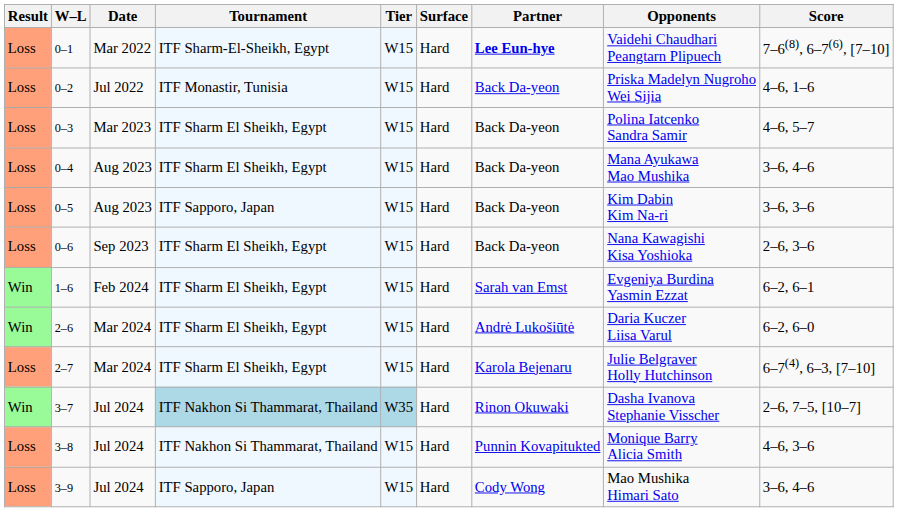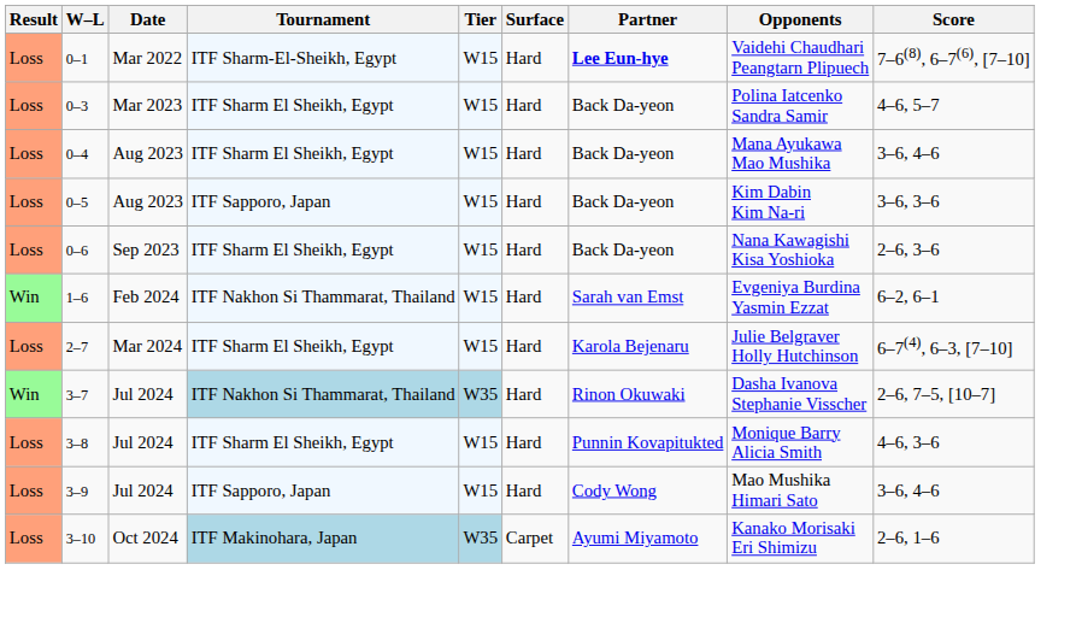 <table class="sortable wikitable">
 <tr>
 <th>Result</th>
 <th class="unsortable">W–L</th>
 <th>Date</th>
 <th>Tournament</th>
 <th>Tier</th>
 <th>Surface</th>
 <th>Partner</th>
 <th>Opponents</th>
 <th class=unsortable>Score</th>
 </tr>
 <tr>
 <td bgcolor=FFA07A>Loss</td>
 <td><small>0–1</small></td>
 <td>Mar 2022</td>
 <td style="background:#f0f8ff;">ITF Sharm-El-Sheikh, Egypt</td>
 <td style="background:#f0f8ff;">W15</td>
 <td>Hard</td>
 <td><strong> <a href='#'>Lee Eun-hye</a></strong></td>
 <td> <a href='#'>Vaidehi Chaudhari</a> <br>  <a href='#'>Peangtarn Plipuech</a></td>
 <td>7–6<sup>(8)</sup>, 6–7<sup>(6)</sup>, [7–10]</td>
-</tr>
-<tr>
-<td bgcolor=FFA07A>Loss</td>
-<td><small>0–2</small></td>
-<td>Jul 2022</td>
-<td style="background:#f0f8ff;">ITF Monastir, Tunisia</td>
-<td style="background:#f0f8ff;">W15</td>
-<td>Hard</td>
-<td> <a href='#'>Back Da-yeon</a></td>
-<td> <a href='#'>Priska Madelyn Nugroho</a> <br>  <a href='#'>Wei Sijia</a></td>
-<td>4–6, 1–6</td>
 </tr>
 <tr>
 <td bgcolor=FFA07A>Loss</td>
 <td><small>0–3</small></td>
 <td>Mar 2023</td>
 <td style="background:#f0f8ff;">ITF Sharm El Sheikh, Egypt</td>
 <td style="background:#f0f8ff;">W15</td>
 <td>Hard</td>
 <td> Back Da-yeon</td>
 <td> <a href='#'>Polina Iatcenko</a> <br>  <a href='#'>Sandra Samir</a></td>
 <td>4–6, 5–7</td>
 </tr>
 <tr>
 <td bgcolor=FFA07A>Loss</td>
 <td><small>0–4</small></td>
 <td>Aug 2023</td>
 <td style="background:#f0f8ff;">ITF Sharm El Sheikh, Egypt</td>
 <td style="background:#f0f8ff;">W15</td>
 <td>Hard</td>
 <td> Back Da-yeon</td>
 <td> <a href='#'>Mana Ayukawa</a> <br>  <a href='#'>Mao Mushika</a></td>
 <td>3–6, 4–6</td>
 </tr>
 <tr>
 <td bgcolor=FFA07A>Loss</td>
 <td><small>0–5</small></td>
 <td>Aug 2023</td>
 <td style="background:#f0f8ff;">ITF Sapporo, Japan</td>
 <td style="background:#f0f8ff;">W15</td>
 <td>Hard</td>
 <td> Back Da-yeon</td>
 <td> <a href='#'>Kim Dabin</a> <br>  <a href='#'>Kim Na-ri</a></td>
 <td>3–6, 3–6</td>
 </tr>
 <tr>
 <td bgcolor=FFA07A>Loss</td>
 <td><small>0–6</small></td>
 <td>Sep 2023</td>
 <td style="background:#f0f8ff;">ITF Sharm El Sheikh, Egypt</td>
 <td style="background:#f0f8ff;">W15</td>
 <td>Hard</td>
 <td> Back Da-yeon</td>
 <td> <a href='#'>Nana Kawagishi</a> <br>  <a href='#'>Kisa Yoshioka</a></td>
 <td>2–6, 3–6</td>
 </tr>
 <tr>
 <td style="background:#98fb98;">Win</td>
 <td><small>1–6</small></td>
 <td>Feb 2024</td>
-<td style="background:#f0f8ff;">ITF Sharm El Sheikh, Egypt</td>
+<td style="background:#f0f8ff;">ITF Nakhon Si Thammarat, Thailand</td>
 <td style="background:#f0f8ff;">W15</td>
 <td>Hard</td>
 <td> <a href='#'>Sarah van Emst</a></td>
 <td> <a href='#'>Evgeniya Burdina</a> <br>  <a href='#'>Yasmin Ezzat</a></td>
 <td>6–2, 6–1</td>
-</tr>
-<tr>
-<td style="background:#98fb98;">Win</td>
-<td><small>2–6</small></td>
-<td>Mar 2024</td>
-<td style="background:#f0f8ff;">ITF Sharm El Sheikh, Egypt</td>
-<td style="background:#f0f8ff;">W15</td>
-<td>Hard</td>
-<td> <a href='#'>Andrė Lukošiūtė</a></td>
-<td> <a href='#'>Daria Kuczer</a> <br>  <a href='#'>Liisa Varul</a></td>
-<td>6–2, 6–0</td>
 </tr>
 <tr>
 <td bgcolor=FFA07A>Loss</td>
 <td><small>2–7</small></td>
 <td>Mar 2024</td>
 <td style="background:#f0f8ff;">ITF Sharm El Sheikh, Egypt</td>
 <td style="background:#f0f8ff;">W15</td>
 <td>Hard</td>
 <td> <a href='#'>Karola Bejenaru</a></td>
 <td> <a href='#'>Julie Belgraver</a> <br>  <a href='#'>Holly Hutchinson</a></td>
 <td>6–7<sup>(4)</sup>, 6–3, [7–10]</td>
 </tr>
 <tr>
 <td style="background:#98fb98;">Win</td>
 <td><small>3–7</small></td>
 <td>Jul 2024</td>
 <td style="background:lightblue;">ITF Nakhon Si Thammarat, Thailand</td>
 <td style="background:lightblue;">W35</td>
 <td>Hard</td>
 <td> <a href='#'>Rinon Okuwaki</a></td>
 <td> <a href='#'>Dasha Ivanova</a> <br>  <a href='#'>Stephanie Visscher</a></td>
 <td>2–6, 7–5, [10–7]</td>
 </tr>
 <tr>
 <td bgcolor=ffa07a>Loss</td>
 <td><small>3–8</small></td>
 <td>Jul 2024</td>
-<td style="background:#f0f8ff;">ITF Nakhon Si Thammarat, Thailand</td>
+<td style="background:#f0f8ff;">ITF Sharm El Sheikh, Egypt</td>
 <td style="background:#f0f8ff;">W15</td>
 <td>Hard</td>
 <td> <a href='#'>Punnin Kovapitukted</a></td>
 <td> <a href='#'>Monique Barry</a> <br>  <a href='#'>Alicia Smith</a></td>
 <td>4–6, 3–6</td>
 </tr>
 <tr>
 <td bgcolor=ffa07a>Loss</td>
 <td><small>3–9</small></td>
 <td>Jul 2024</td>
 <td style="background:#f0f8ff;">ITF Sapporo, Japan</td>
 <td style="background:#f0f8ff;">W15</td>
 <td>Hard</td>
 <td> <a href='#'>Cody Wong</a></td>
 <td> Mao Mushika <br>  <a href='#'>Himari Sato</a></td>
 <td>3–6, 4–6</td>
 </tr>
+<tr>
+<td bgcolor=ffa07a>Loss</td>
+<td><small>3–10</small></td>
+<td>Oct 2024</td>
+<td style="background:lightblue;">ITF Makinohara, Japan</td>
+<td style="background:lightblue;">W35</td>
+<td>Carpet</td>
+<td> <a href='#'>Ayumi Miyamoto</a></td>
+<td> <a href='#'>Kanako Morisaki</a> <br>  <a href='#'>Eri Shimizu</a></td>
+<td>2–6, 1–6</td>
+</tr>
 </table>
